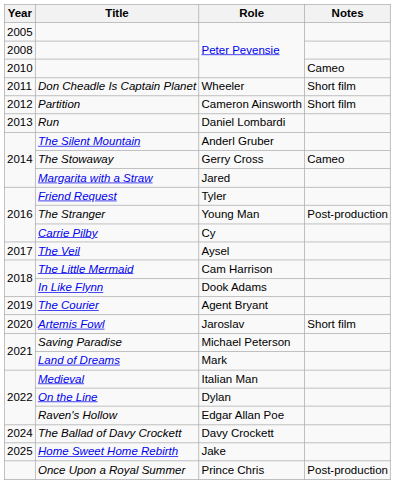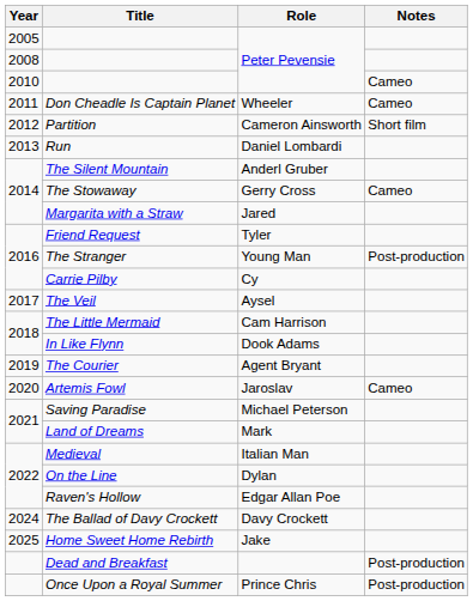 <table class="wikitable sortable">
 <tr>
 <th>Year</th>
 <th>Title</th>
 <th>Role</th>
 <th class="unsortable">Notes</th>
 </tr>
 <tr>
 <td>2005</td>
 <td><em></em></td>
 <td Rowspan=3><a href='#'>Peter Pevensie</a></td>
 <td></td>
 </tr>
 <tr>
 <td>2008</td>
 <td><em></em></td>
 <td></td>
 </tr>
 <tr>
 <td>2010</td>
 <td><em></em></td>
 <td>Cameo</td>
 </tr>
 <tr>
 <td>2011</td>
 <td><em>Don Cheadle Is Captain Planet</em></td>
 <td>Wheeler</td>
-<td>Short film</td>
+<td>Cameo</td>
 </tr>
 <tr>
 <td>2012</td>
 <td><em>Partition</em></td>
 <td>Cameron Ainsworth</td>
 <td>Short film</td>
 </tr>
 <tr>
 <td>2013</td>
 <td><em>Run</em></td>
 <td>Daniel Lombardi</td>
 <td></td>
 </tr>
 <tr>
 <td Rowspan=3>2014</td>
 <td><em><a href='#'>The Silent Mountain</a></em></td>
 <td>Anderl Gruber</td>
 <td></td>
 </tr>
 <tr>
 <td><em>The Stowaway</em></td>
 <td>Gerry Cross</td>
 <td>Cameo</td>
 </tr>
 <tr>
 <td><em><a href='#'>Margarita with a Straw</a></em></td>
 <td>Jared</td>
 <td></td>
 </tr>
 <tr>
 <td Rowspan=3>2016</td>
 <td><em><a href='#'>Friend Request</a></em></td>
 <td>Tyler</td>
 <td></td>
 </tr>
 <tr>
 <td><em>The Stranger</em></td>
 <td>Young Man</td>
 <td>Post-production</td>
 </tr>
 <tr>
 <td><em><a href='#'>Carrie Pilby</a></em></td>
 <td>Cy</td>
 <td></td>
 </tr>
 <tr>
 <td>2017</td>
 <td><em><a href='#'>The Veil</a></em></td>
 <td>Aysel</td>
 <td></td>
 </tr>
 <tr>
 <td Rowspan=2>2018</td>
 <td><em><a href='#'>The Little Mermaid</a></em></td>
 <td>Cam Harrison</td>
 <td></td>
 </tr>
 <tr>
 <td><em><a href='#'>In Like Flynn</a></em></td>
 <td>Dook Adams</td>
 <td></td>
 </tr>
 <tr>
 <td>2019</td>
 <td><em><a href='#'>The Courier</a></em></td>
 <td>Agent Bryant</td>
 <td></td>
 </tr>
 <tr>
 <td>2020</td>
 <td><em><a href='#'>Artemis Fowl</a></em></td>
 <td>Jaroslav</td>
-<td>Short film</td>
+<td>Cameo</td>
 </tr>
 <tr>
 <td Rowspan=2>2021</td>
 <td><em>Saving Paradise</em></td>
 <td>Michael Peterson</td>
 <td></td>
 </tr>
 <tr>
 <td><em><a href='#'>Land of Dreams</a></em></td>
 <td>Mark</td>
 <td></td>
 </tr>
 <tr>
 <td Rowspan=3>2022</td>
 <td><em><a href='#'>Medieval</a></em></td>
 <td>Italian Man</td>
 <td></td>
 </tr>
 <tr>
 <td><em><a href='#'>On the Line</a></em></td>
 <td>Dylan</td>
 <td></td>
 </tr>
 <tr>
 <td><em>Raven's Hollow</em></td>
 <td>Edgar Allan Poe</td>
 <td></td>
 </tr>
 <tr>
 <td>2024</td>
 <td><em>The Ballad of Davy Crockett</em></td>
 <td>Davy Crockett</td>
 <td></td>
 </tr>
 <tr>
 <td>2025</td>
 <td><em><a href='#'>Home Sweet Home Rebirth</a></em></td>
 <td>Jake</td>
 <td></td>
 </tr>
 <tr>
 <td></td>
+<td><em><a href='#'>Dead and Breakfast</a></em></td>
+<td></td>
+<td>Post-production</td>
+</tr>
+<tr>
+<td></td>
 <td><em>Once Upon a Royal Summer</em></td>
 <td>Prince Chris</td>
 <td>Post-production</td>
 </tr>
 </table>
